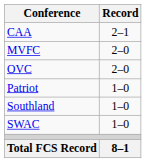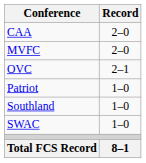 <table class="wikitable">
 <tr>
 <th>Conference</th>
 <th>Record</th>
 </tr>
 <tr>
 <td><a href='#'>CAA</a></td>
-<td align=center>2–1</td>
+<td align=center>2–0</td>
 </tr>
 <tr>
 <td><a href='#'>MVFC</a></td>
 <td align=center>2–0</td>
 </tr>
 <tr>
 <td><a href='#'>OVC</a></td>
-<td align=center>2–0</td>
+<td align=center>2–1</td>
 </tr>
 <tr>
 <td><a href='#'>Patriot</a></td>
 <td align=center>1–0</td>
 </tr>
 <tr>
 <td><a href='#'>Southland</a></td>
 <td align=center>1–0</td>
 </tr>
 <tr>
 <td><a href='#'>SWAC</a></td>
 <td align=center>1–0</td>
 </tr>
 <tr>
 <th colspan="2" style="background:lightgrey;"></th>
 </tr>
 <tr>
 <th>Total FCS Record</th>
 <th>8–1</th>
 </tr>
 </table>
